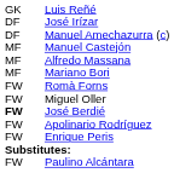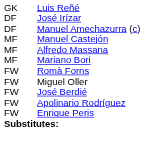 <table style="font-size:90%; margin:0.2em auto;" cellspacing="0" cellpadding="0">
 <tr>
 <th width="25"></th>
 <th width="25"></th>
 </tr>
 <tr>
 <td>GK</td>
 <td></td>
 <td> <a href='#'>Luis Reñé</a></td>
 </tr>
 <tr>
 <td>DF</td>
 <td></td>
 <td> <a href='#'>José Irízar</a></td>
 </tr>
 <tr>
 <td>DF</td>
 <td></td>
 <td> <a href='#'>Manuel Amechazurra</a> (<a href='#'>c</a>)</td>
 </tr>
 <tr>
 <td>MF</td>
 <td></td>
 <td> <a href='#'>Manuel Castejón</a></td>
 </tr>
 <tr>
 <td>MF</td>
 <td></td>
 <td> <a href='#'>Alfredo Massana</a></td>
 </tr>
 <tr>
 <td>MF</td>
 <td></td>
 <td> <a href='#'>Mariano Bori</a></td>
 </tr>
 <tr>
 <td>FW</td>
 <td></td>
 <td> <a href='#'>Romà Forns</a></td>
 </tr>
 <tr>
 <td>FW</td>
 <td></td>
 <td> Miguel Oller</td>
 <td></td>
 <td></td>
 </tr>
 <tr>
-<td><strong>FW</strong></td>
+<td>FW</td>
 <td></td>
 <td> <a href='#'>José Berdié</a></td>
 </tr>
 <tr>
 <td>FW</td>
 <td></td>
 <td> <a href='#'>Apolinario Rodríguez</a></td>
 </tr>
 <tr>
 <td>FW</td>
 <td></td>
 <td> <a href='#'>Enrique Peris</a></td>
 </tr>
 <tr>
 <td colspan=3><strong>Substitutes:</strong></td>
 </tr>
-<tr>
-<td>FW</td>
-<td></td>
-<td> <a href='#'>Paulino Alcántara</a></td>
-<td></td>
-<td></td>
-</tr>
 </table>
